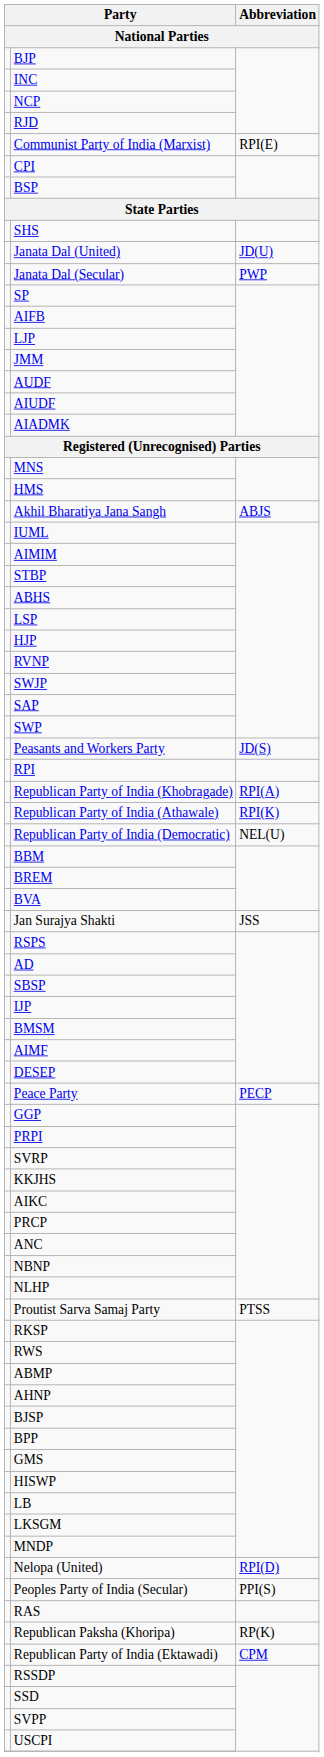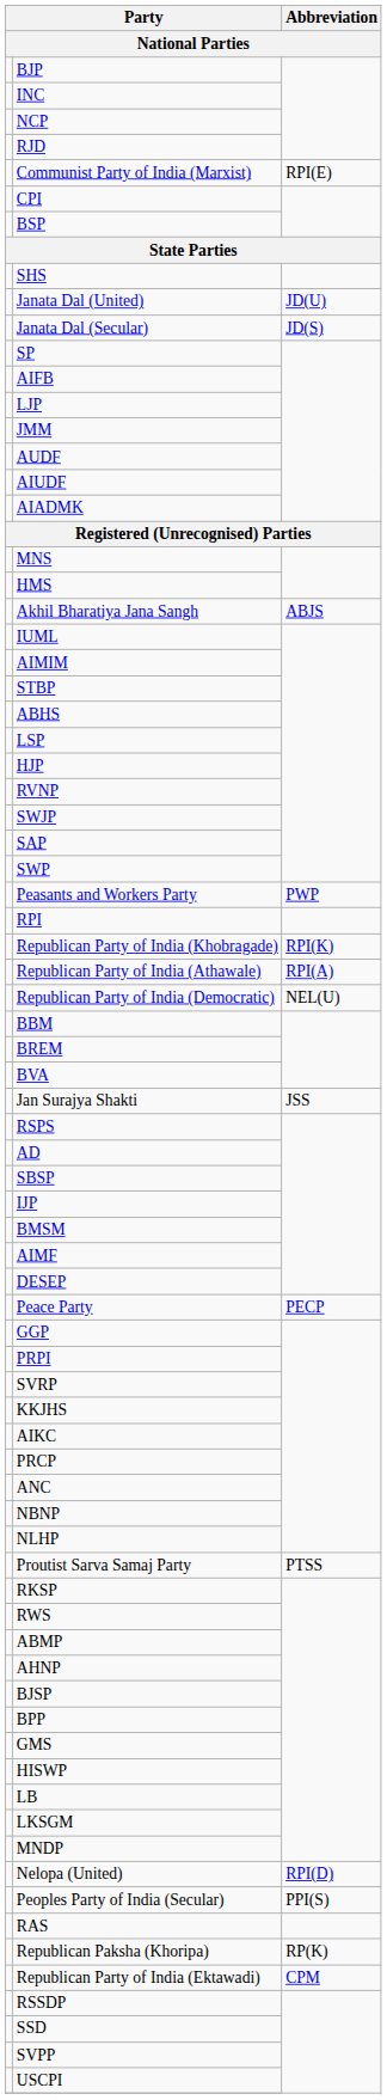 <table class="wikitable">
 <tr>
 <th Colspan=2>Party</th>
 <th>Abbreviation</th>
 </tr>
 <tr>
 <th Colspan=4>National Parties</th>
 </tr>
 <tr>
 <td></td>
 <td><a href='#'>BJP</a></td>
 </tr>
 <tr>
 <td></td>
 <td><a href='#'>INC</a></td>
 </tr>
 <tr>
 <td></td>
 <td><a href='#'>NCP</a></td>
 </tr>
 <tr>
 <td></td>
 <td><a href='#'>RJD</a></td>
 </tr>
 <tr>
 <td></td>
 <td><a href='#'>Communist Party of India (Marxist)</a></td>
 <td>RPI(E)</td>
 </tr>
 <tr>
 <td></td>
 <td><a href='#'>CPI</a></td>
 </tr>
 <tr>
 <td></td>
 <td><a href='#'>BSP</a></td>
 </tr>
 <tr>
 <th Colspan=4>State Parties</th>
 </tr>
 <tr>
 <td></td>
 <td><a href='#'>SHS</a></td>
 </tr>
 <tr>
 <td></td>
 <td><a href='#'>Janata Dal (United)</a></td>
 <td><a href='#'>JD(U)</a></td>
 </tr>
 <tr>
 <td></td>
 <td><a href='#'>Janata Dal (Secular)</a></td>
-<td><a href='#'>PWP</a></td>
+<td><a href='#'>JD(S)</a></td>
 </tr>
 <tr>
 <td></td>
 <td><a href='#'>SP</a></td>
 </tr>
 <tr>
 <td></td>
 <td><a href='#'>AIFB</a></td>
 </tr>
 <tr>
 <td></td>
 <td><a href='#'>LJP</a></td>
 </tr>
 <tr>
 <td></td>
 <td><a href='#'>JMM</a></td>
 </tr>
 <tr>
 <td></td>
 <td><a href='#'>AUDF</a></td>
 </tr>
 <tr>
 <td></td>
 <td><a href='#'>AIUDF</a></td>
 </tr>
 <tr>
 <td></td>
 <td><a href='#'>AIADMK</a></td>
 </tr>
 <tr>
 <th Colspan=4>Registered (Unrecognised) Parties</th>
 </tr>
 <tr>
 <td></td>
 <td><a href='#'>MNS</a></td>
 </tr>
 <tr>
 <td></td>
 <td><a href='#'>HMS</a></td>
 </tr>
 <tr>
 <td></td>
 <td><a href='#'>Akhil Bharatiya Jana Sangh</a></td>
 <td><a href='#'>ABJS</a></td>
 </tr>
 <tr>
 <td></td>
 <td><a href='#'>IUML</a></td>
 </tr>
 <tr>
 <td></td>
 <td><a href='#'>AIMIM</a></td>
 </tr>
 <tr>
 <td></td>
 <td><a href='#'>STBP</a></td>
 </tr>
 <tr>
 <td></td>
 <td><a href='#'>ABHS</a></td>
 </tr>
 <tr>
 <td></td>
 <td><a href='#'>LSP</a></td>
 </tr>
 <tr>
 <td></td>
 <td><a href='#'>HJP</a></td>
 </tr>
 <tr>
 <td></td>
 <td><a href='#'>RVNP</a></td>
 </tr>
 <tr>
 <td></td>
 <td><a href='#'>SWJP</a></td>
 </tr>
 <tr>
 <td></td>
 <td><a href='#'>SAP</a></td>
 </tr>
 <tr>
 <td></td>
 <td><a href='#'>SWP</a></td>
 </tr>
 <tr>
 <td></td>
 <td><a href='#'>Peasants and Workers Party</a></td>
-<td><a href='#'>JD(S)</a></td>
+<td><a href='#'>PWP</a></td>
 </tr>
 <tr>
 <td></td>
 <td><a href='#'>RPI</a></td>
 </tr>
 <tr>
 <td></td>
 <td><a href='#'>Republican Party of India (Khobragade)</a></td>
-<td><a href='#'>RPI(A)</a></td>
+<td><a href='#'>RPI(K)</a></td>
 </tr>
 <tr>
 <td></td>
 <td><a href='#'>Republican Party of India (Athawale)</a></td>
-<td><a href='#'>RPI(K)</a></td>
+<td><a href='#'>RPI(A)</a></td>
 </tr>
 <tr>
 <td></td>
 <td><a href='#'>Republican Party of India (Democratic)</a></td>
 <td>NEL(U)</td>
 </tr>
 <tr>
 <td></td>
 <td><a href='#'>BBM</a></td>
 </tr>
 <tr>
 <td></td>
 <td><a href='#'>BREM</a></td>
 </tr>
 <tr>
 <td></td>
 <td><a href='#'>BVA</a></td>
 </tr>
 <tr>
 <td></td>
 <td>Jan Surajya Shakti</td>
 <td>JSS</td>
 </tr>
 <tr>
 <td></td>
 <td><a href='#'>RSPS</a></td>
 </tr>
 <tr>
 <td></td>
 <td><a href='#'>AD</a></td>
 </tr>
 <tr>
 <td></td>
 <td><a href='#'>SBSP</a></td>
 </tr>
 <tr>
 <td></td>
 <td><a href='#'>IJP</a></td>
 </tr>
 <tr>
 <td></td>
 <td><a href='#'>BMSM</a></td>
 </tr>
 <tr>
 <td></td>
 <td><a href='#'>AIMF</a></td>
 </tr>
 <tr>
 <td></td>
 <td><a href='#'>DESEP</a></td>
 </tr>
 <tr>
 <td></td>
 <td><a href='#'>Peace Party</a></td>
 <td><a href='#'>PECP</a></td>
 </tr>
 <tr>
 <td></td>
 <td><a href='#'>GGP</a></td>
 </tr>
 <tr>
 <td></td>
 <td><a href='#'>PRPI</a></td>
 </tr>
 <tr>
 <td></td>
 <td>SVRP</td>
 </tr>
 <tr>
 <td></td>
 <td>KKJHS</td>
 </tr>
 <tr>
 <td></td>
 <td>AIKC</td>
 </tr>
 <tr>
 <td></td>
 <td>PRCP</td>
 </tr>
 <tr>
 <td></td>
 <td>ANC</td>
 </tr>
 <tr>
 <td></td>
 <td>NBNP</td>
 </tr>
 <tr>
 <td></td>
 <td>NLHP</td>
 </tr>
 <tr>
 <td></td>
 <td>Proutist Sarva Samaj Party</td>
 <td>PTSS</td>
 </tr>
 <tr>
 <td></td>
 <td>RKSP</td>
 </tr>
 <tr>
 <td></td>
 <td>RWS</td>
 </tr>
 <tr>
 <td></td>
 <td>ABMP</td>
 </tr>
 <tr>
 <td></td>
 <td>AHNP</td>
 </tr>
 <tr>
 <td></td>
 <td>BJSP</td>
 </tr>
 <tr>
 <td></td>
 <td>BPP</td>
 </tr>
 <tr>
 <td></td>
 <td>GMS</td>
 </tr>
 <tr>
 <td></td>
 <td>HISWP</td>
 </tr>
 <tr>
 <td></td>
 <td>LB</td>
 </tr>
 <tr>
 <td></td>
 <td>LKSGM</td>
 </tr>
 <tr>
 <td></td>
 <td>MNDP</td>
 </tr>
 <tr>
 <td></td>
 <td>Nelopa (United)</td>
 <td><a href='#'>RPI(D)</a></td>
 </tr>
 <tr>
 <td></td>
 <td>Peoples Party of India (Secular)</td>
 <td>PPI(S)</td>
 </tr>
 <tr>
 <td></td>
 <td>RAS</td>
 </tr>
 <tr>
 <td></td>
 <td>Republican Paksha (Khoripa)</td>
 <td>RP(K)</td>
 </tr>
 <tr>
 <td></td>
 <td>Republican Party of India (Ektawadi)</td>
 <td><a href='#'>CPM</a></td>
 </tr>
 <tr>
 <td></td>
 <td>RSSDP</td>
 </tr>
 <tr>
 <td></td>
 <td>SSD</td>
 </tr>
 <tr>
 <td></td>
 <td>SVPP</td>
 </tr>
 <tr>
 <td></td>
 <td>USCPI</td>
 </tr>
 <tr>
 </tr>
 </table>
